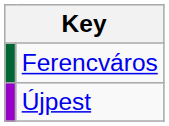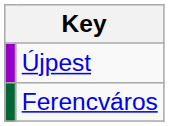 <table class="wikitable">
 <tr>
 <th colspan=2>Key</th>
 </tr>
 <tr>
+<td bgcolor=#9600c8></td>
+<td><a href='#'>Újpest</a></td>
+</tr>
+<tr>
 <td bgcolor=#006633></td>
 <td><a href='#'>Ferencváros</a></td>
 </tr>
-<tr>
-<td bgcolor=#9600c8></td>
-<td><a href='#'>Újpest</a></td>
-</tr>
 </table>
